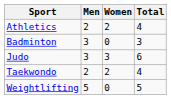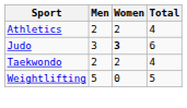 <table class="wikitable sortable">
 <tr>
 <th>Sport</th>
 <th>Men</th>
 <th>Women</th>
 <th>Total</th>
 </tr>
 <tr>
 <td><a href='#'>Athletics</a></td>
 <td>2</td>
 <td>2</td>
 <td>4</td>
 </tr>
 <tr>
-<td><a href='#'>Badminton</a></td>
-<td>3</td>
-<td>0</td>
-<td>3</td>
-</tr>
-<tr>
 <td><a href='#'>Judo</a></td>
 <td>3</td>
-<td>3</td>
+<td><strong>3</strong></td>
 <td>6</td>
 </tr>
 <tr>
 <td><a href='#'>Taekwondo</a></td>
 <td>2</td>
 <td>2</td>
 <td>4</td>
 </tr>
 <tr>
 <td><a href='#'>Weightlifting</a></td>
 <td>5</td>
 <td>0</td>
 <td>5</td>
 </tr>
 </table>
